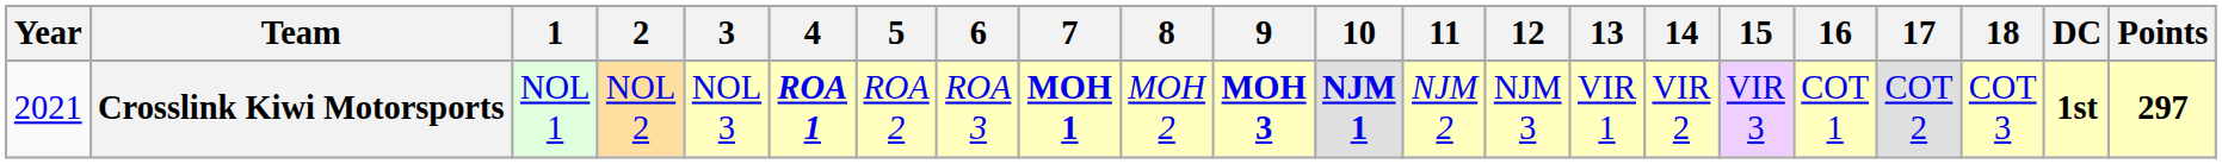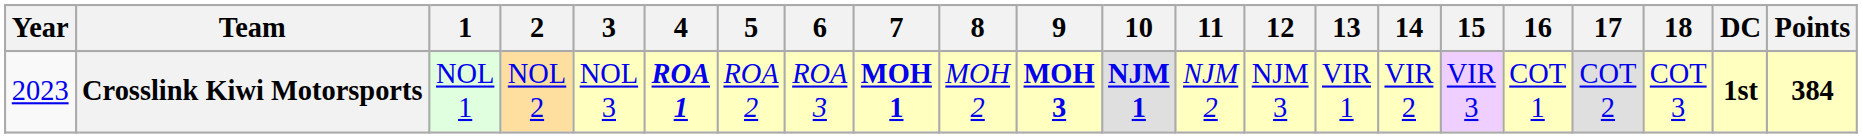 <table class="wikitable" style="text-align:center; font-size:85%">
 <tr>
 <th>Year</th>
 <th>Team</th>
 <th>1</th>
 <th>2</th>
 <th>3</th>
 <th>4</th>
 <th>5</th>
 <th>6</th>
 <th>7</th>
 <th>8</th>
 <th>9</th>
 <th>10</th>
 <th>11</th>
 <th>12</th>
 <th>13</th>
 <th>14</th>
 <th>15</th>
 <th>16</th>
 <th>17</th>
 <th>18</th>
 <th>DC</th>
 <th>Points</th>
 </tr>
 <tr>
-<td><a href='#'>2021</a></td>
+<td><a href='#'>2023</a></td>
 <th nowrap>Crosslink Kiwi Motorsports</th>
 <td style=background:#DFFFDF><a href='#'>NOL<br>1</a><br></td>
 <td style=background:#FFDF9F><a href='#'>NOL<br>2</a><br></td>
 <td style=background:#FFFFBF><a href='#'>NOL<br>3</a><br></td>
 <td style=background:#FFFFBF><strong><em><a href='#'>ROA<br>1</a></em></strong><br></td>
 <td style=background:#FFFFBF><em><a href='#'>ROA<br>2</a></em><br></td>
 <td style=background:#FFFFBF><em><a href='#'>ROA<br>3</a></em><br></td>
 <td style=background:#FFFFBF><strong><a href='#'>MOH<br>1</a></strong><br></td>
 <td style=background:#FFFFBF><em><a href='#'>MOH<br>2</a></em><br></td>
 <td style=background:#FFFFBF><strong><a href='#'>MOH<br>3</a><br></strong></td>
 <td style=background:#DFDFDF><strong><a href='#'>NJM<br>1</a></strong><br></td>
 <td style=background:#FFFFBF><em><a href='#'>NJM<br>2</a></em><br></td>
 <td style=background:#FFFFBF><a href='#'>NJM<br>3</a><br></td>
 <td style=background:#FFFFBF><a href='#'>VIR<br>1</a><br></td>
 <td style=background:#FFFFBF><a href='#'>VIR<br>2</a><br></td>
 <td style=background:#EFCFFF><a href='#'>VIR<br>3</a><br></td>
 <td style=background:#FFFFBF><a href='#'>COT<br>1</a><br></td>
 <td style=background:#DFDFDF><a href='#'>COT<br>2</a><br></td>
 <td style=background:#FFFFBF><a href='#'>COT<br>3</a><br></td>
 <th style=background:#FFFFBF>1st</th>
-<th style=background:#FFFFBF>297</th>
+<th style=background:#FFFFBF>384</th>
 </tr>
 </table>
